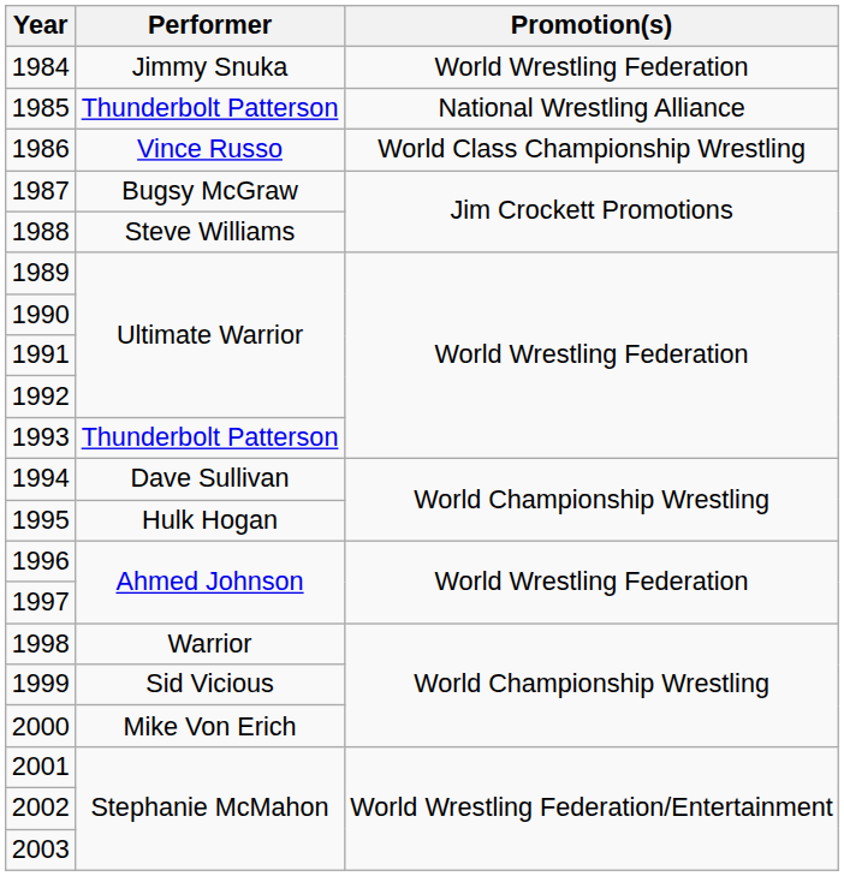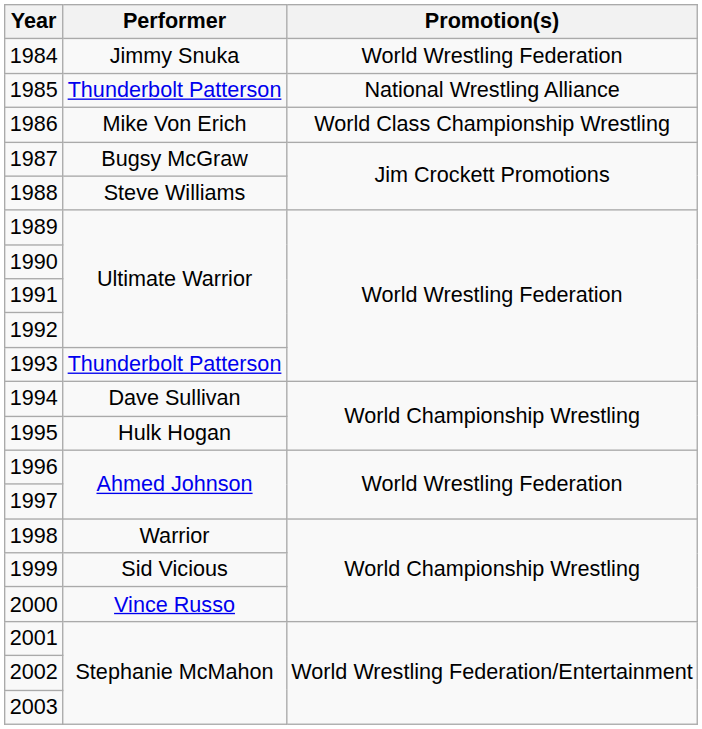 <table class="wikitable sortable" style="text-align: center">
 <tr>
 <th>Year</th>
 <th>Performer</th>
 <th>Promotion(s)</th>
 </tr>
 <tr>
 <td>1984</td>
 <td>Jimmy Snuka</td>
 <td>World Wrestling Federation</td>
 </tr>
 <tr>
 <td>1985</td>
 <td><a href='#'>Thunderbolt Patterson</a></td>
 <td>National Wrestling Alliance</td>
 </tr>
 <tr>
 <td>1986</td>
-<td><a href='#'>Vince Russo</a></td>
+<td>Mike Von Erich</td>
 <td>World Class Championship Wrestling</td>
 </tr>
 <tr>
 <td>1987</td>
 <td>Bugsy McGraw</td>
 <td rowspan=2>Jim Crockett Promotions</td>
 </tr>
 <tr>
 <td>1988</td>
 <td>Steve Williams</td>
 </tr>
 <tr>
 <td>1989</td>
 <td rowspan=4>Ultimate Warrior</td>
 <td rowspan=5>World Wrestling Federation</td>
 </tr>
 <tr>
 <td>1990</td>
 </tr>
 <tr>
 <td>1991</td>
 </tr>
 <tr>
 <td>1992</td>
 </tr>
 <tr>
 <td>1993</td>
 <td><a href='#'>Thunderbolt Patterson</a></td>
 </tr>
 <tr>
 <td>1994</td>
 <td>Dave Sullivan</td>
 <td rowspan=2>World Championship Wrestling</td>
 </tr>
 <tr>
 <td>1995</td>
 <td>Hulk Hogan</td>
 </tr>
 <tr>
 <td>1996</td>
 <td rowspan=2><a href='#'>Ahmed Johnson</a></td>
 <td rowspan=2>World Wrestling Federation</td>
 </tr>
 <tr>
 <td>1997</td>
 </tr>
 <tr>
 <td>1998</td>
 <td>Warrior</td>
 <td rowspan=3>World Championship Wrestling</td>
 </tr>
 <tr>
 <td>1999</td>
 <td>Sid Vicious</td>
 </tr>
 <tr>
 <td>2000</td>
-<td>Mike Von Erich</td>
+<td><a href='#'>Vince Russo</a></td>
 </tr>
 <tr>
 <td>2001</td>
 <td rowspan=3>Stephanie McMahon</td>
 <td rowspan=3>World Wrestling Federation/Entertainment</td>
 </tr>
 <tr>
 <td>2002</td>
 </tr>
 <tr>
 <td>2003</td>
 </tr>
 </table>
